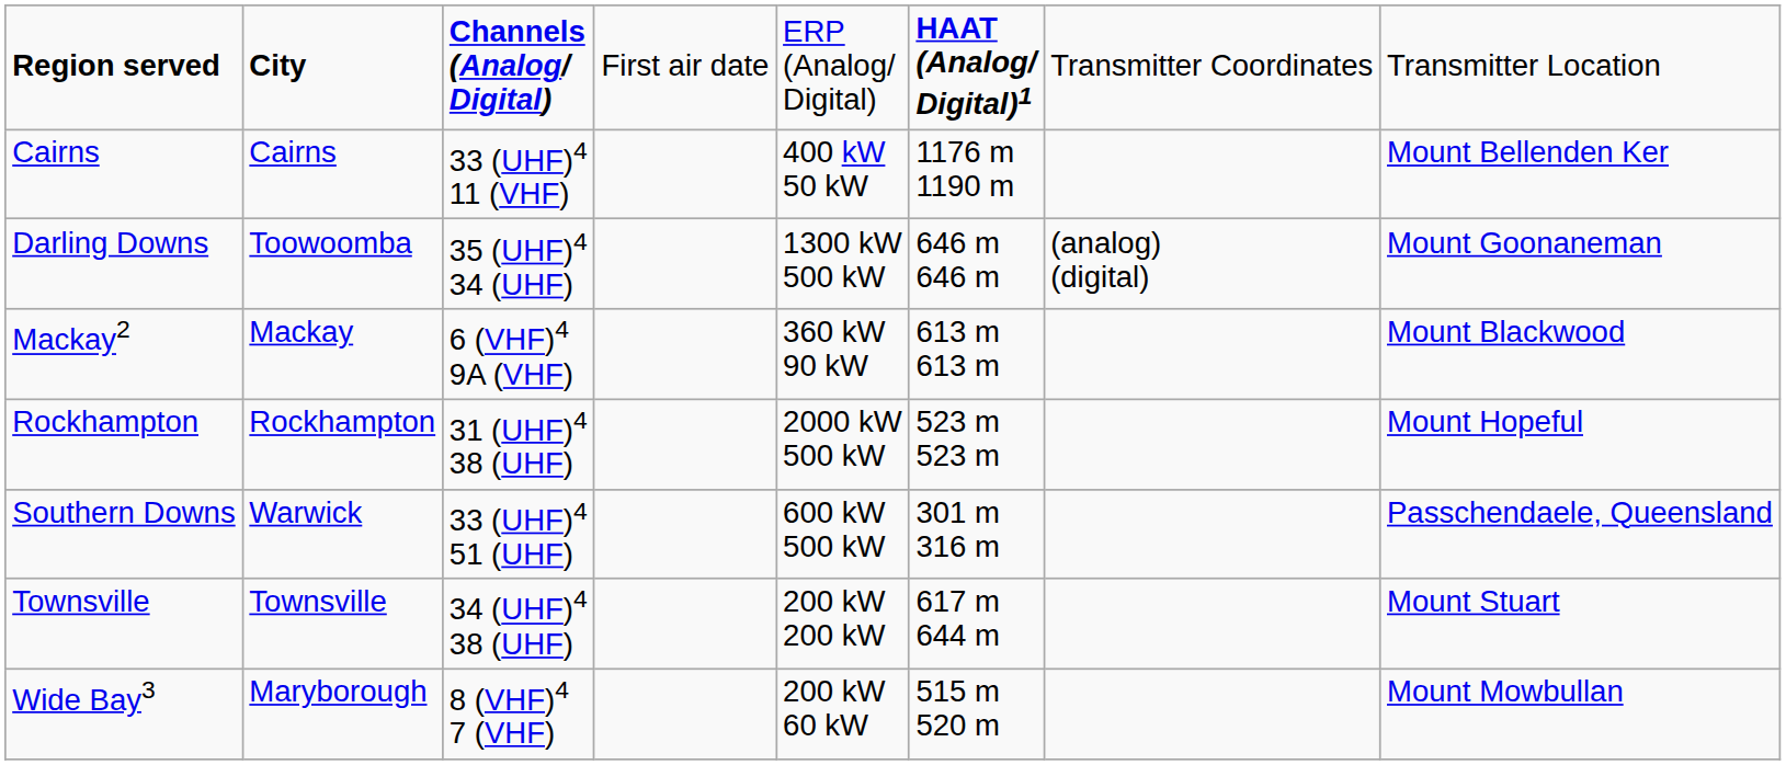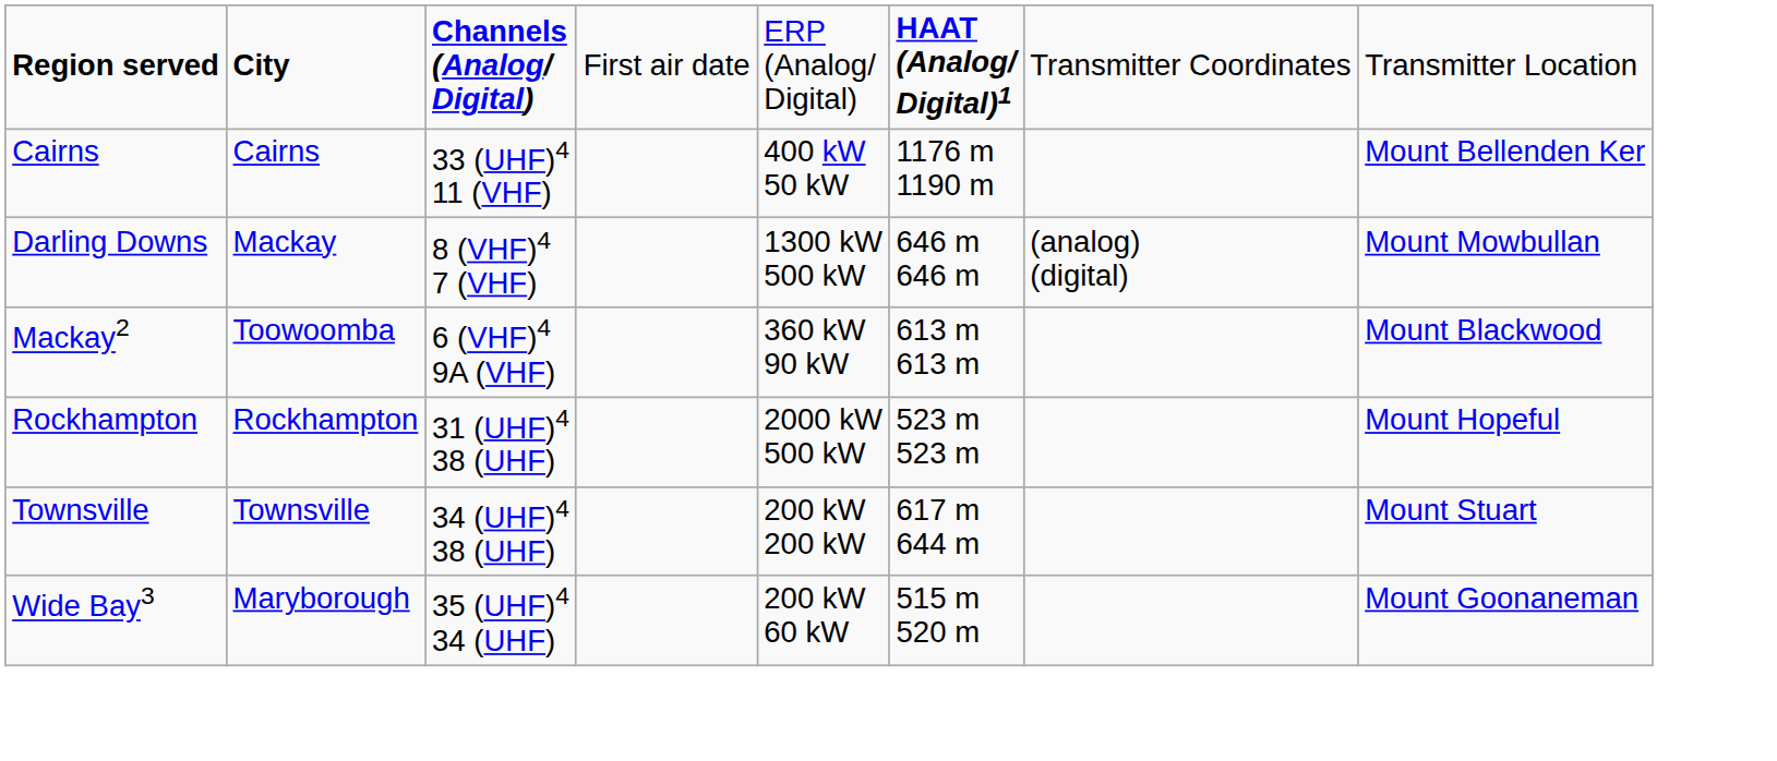 <table class="wikitable">
 <tr>
 <td><strong>Region served</strong></td>
 <td><strong>City</strong></td>
 <td><strong><a href='#'>Channels</a><br><em>(<a href='#'>Analog</a>/<br><a href='#'>Digital</a>)<strong><em></td>
 <td></strong>First air date<strong></td>
 <td></strong><a href='#'>ERP</a><br></em>(Analog/<br>Digital)</em></strong></td>
 <td><strong><a href='#'>HAAT</a><br><em>(Analog/<br>Digital)<strong><em><sup>1</sup></td>
 <td></strong>Transmitter Coordinates<strong></td>
 <td></strong>Transmitter Location<strong></td>
 </tr>
 <tr style="vertical-align: top; text-align: left;">
 <td><a href='#'>Cairns</a></td>
 <td><a href='#'>Cairns</a></td>
 <td>33 (<a href='#'>UHF</a>)<sup>4</sup><br>11 (<a href='#'>VHF</a>)</td>
 <td></td>
 <td>400 <a href='#'>kW</a><br>50 kW</td>
 <td>1176 m<br>1190 m</td>
 <td></td>
 <td><a href='#'>Mount Bellenden Ker</a></td>
 </tr>
 <tr style="vertical-align: top; text-align: left;">
 <td><a href='#'>Darling Downs</a></td>
-<td><a href='#'>Toowoomba</a></td>
-<td>35 (<a href='#'>UHF</a>)<sup>4</sup><br>34 (<a href='#'>UHF</a>)</td>
+<td><a href='#'>Mackay</a></td>
+<td>8 (<a href='#'>VHF</a>)<sup>4</sup><br>7 (<a href='#'>VHF</a>)</td>
 <td></td>
 <td>1300 kW<br>500 kW</td>
 <td>646 m<br>646 m</td>
 <td> (analog)<br> (digital)</td>
-<td><a href='#'>Mount Goonaneman</a></td>
+<td><a href='#'>Mount Mowbullan</a></td>
 </tr>
 <tr style="vertical-align: top; text-align: left;">
 <td><a href='#'>Mackay</a><sup>2</sup></td>
-<td><a href='#'>Mackay</a></td>
+<td><a href='#'>Toowoomba</a></td>
 <td>6 (<a href='#'>VHF</a>)<sup>4</sup><br>9A (<a href='#'>VHF</a>)</td>
 <td></td>
 <td>360 kW<br>90 kW</td>
 <td>613 m<br>613 m</td>
 <td></td>
 <td><a href='#'>Mount Blackwood</a></td>
 </tr>
 <tr style="vertical-align: top; text-align: left;">
 <td><a href='#'>Rockhampton</a></td>
 <td><a href='#'>Rockhampton</a></td>
 <td>31 (<a href='#'>UHF</a>)<sup>4</sup><br>38 (<a href='#'>UHF</a>)</td>
 <td></td>
 <td>2000 kW<br>500 kW</td>
 <td>523 m<br>523 m</td>
 <td></td>
 <td><a href='#'>Mount Hopeful</a></td>
 </tr>
 <tr style="vertical-align: top; text-align: left;">
-<td><a href='#'>Southern Downs</a></td>
-<td><a href='#'>Warwick</a></td>
-<td>33 (<a href='#'>UHF</a>)<sup>4</sup><br>51 (<a href='#'>UHF</a>)</td>
-<td></td>
-<td>600 kW<br>500 kW</td>
-<td>301 m<br>316 m</td>
-<td></td>
-<td><a href='#'>Passchendaele, Queensland</a></td>
-</tr>
-<tr style="vertical-align: top; text-align: left;">
 <td><a href='#'>Townsville</a></td>
 <td><a href='#'>Townsville</a></td>
 <td>34 (<a href='#'>UHF</a>)<sup>4</sup><br>38 (<a href='#'>UHF</a>)</td>
 <td></td>
 <td>200 kW<br>200 kW</td>
 <td>617 m<br>644 m</td>
 <td></td>
 <td><a href='#'>Mount Stuart</a></td>
 </tr>
 <tr style="vertical-align: top; text-align: left;">
 <td><a href='#'>Wide Bay</a><sup>3</sup></td>
 <td><a href='#'>Maryborough</a></td>
-<td>8 (<a href='#'>VHF</a>)<sup>4</sup><br>7 (<a href='#'>VHF</a>)</td>
+<td>35 (<a href='#'>UHF</a>)<sup>4</sup><br>34 (<a href='#'>UHF</a>)</td>
 <td></td>
 <td>200 kW<br>60 kW</td>
 <td>515 m<br>520 m</td>
 <td></td>
-<td><a href='#'>Mount Mowbullan</a></td>
+<td><a href='#'>Mount Goonaneman</a></td>
 </tr>
 </table>
